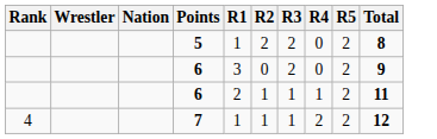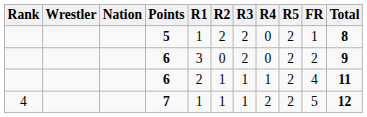 <table class="wikitable sortable" style="text-align:center;">
 <tr>
 <th>Rank</th>
 <th>Wrestler</th>
 <th>Nation</th>
 <th>Points</th>
 <th>R1</th>
 <th>R2</th>
 <th>R3</th>
 <th>R4</th>
 <th>R5</th>
+<th>FR</th>
 <th>Total</th>
 </tr>
 <tr>
 <td></td>
 <td align=left></td>
 <td align=left></td>
 <td><strong>5</strong></td>
 <td>1</td>
 <td>2</td>
 <td>2</td>
 <td>0</td>
 <td>2</td>
+<td>1</td>
 <td><strong>8</strong></td>
 </tr>
 <tr>
 <td></td>
 <td align=left></td>
 <td align=left></td>
 <td><strong>6</strong></td>
 <td>3</td>
 <td>0</td>
 <td>2</td>
 <td>0</td>
+<td>2</td>
 <td>2</td>
 <td><strong>9</strong></td>
 </tr>
 <tr>
 <td></td>
 <td align=left></td>
 <td align=left></td>
 <td><strong>6</strong></td>
 <td>2</td>
 <td>1</td>
 <td>1</td>
 <td>1</td>
 <td>2</td>
+<td>4</td>
 <td><strong>11</strong></td>
 </tr>
 <tr>
 <td>4</td>
 <td align=left></td>
 <td align=left></td>
 <td><strong>7</strong></td>
 <td>1</td>
 <td>1</td>
 <td>1</td>
 <td>2</td>
 <td>2</td>
+<td>5</td>
 <td><strong>12</strong></td>
 </tr>
 </table>
